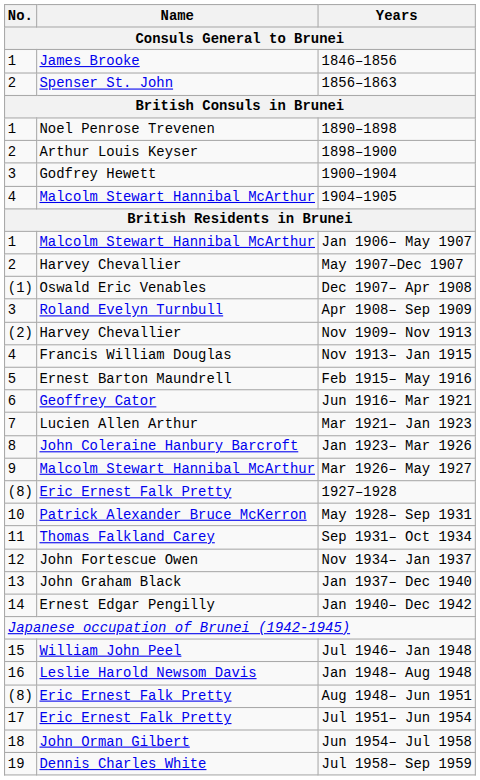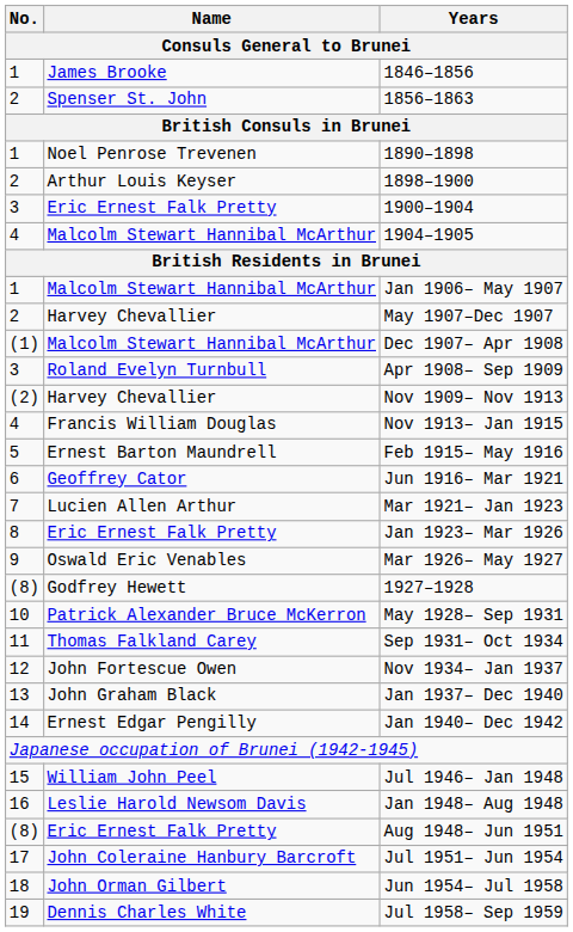 <table class="wikitable">
 <tr>
 <th>No.</th>
 <th>Name</th>
 <th>Years</th>
 </tr>
 <tr>
 <th colspan="3">Consuls General to Brunei</th>
 </tr>
 <tr>
 <td>1</td>
 <td><a href='#'>James Brooke</a></td>
 <td>1846–1856</td>
 </tr>
 <tr>
 <td>2</td>
 <td><a href='#'>Spenser St. John</a></td>
 <td>1856–1863</td>
 </tr>
 <tr>
 <th colspan="3">British Consuls in Brunei</th>
 </tr>
 <tr>
 <td>1</td>
 <td>Noel Penrose Trevenen</td>
 <td>1890–1898</td>
 </tr>
 <tr>
 <td>2</td>
 <td>Arthur Louis Keyser</td>
 <td>1898–1900</td>
 </tr>
 <tr>
 <td>3</td>
-<td>Godfrey Hewett</td>
+<td><a href='#'>Eric Ernest Falk Pretty</a></td>
 <td>1900–1904</td>
 </tr>
 <tr>
 <td>4</td>
 <td><a href='#'>Malcolm Stewart Hannibal McArthur</a></td>
 <td>1904–1905</td>
 </tr>
 <tr>
 <th colspan="3">British Residents in Brunei</th>
 </tr>
 <tr>
 <td>1</td>
 <td><a href='#'>Malcolm Stewart Hannibal McArthur</a></td>
 <td>Jan 1906– May 1907</td>
 </tr>
 <tr>
 <td>2</td>
 <td>Harvey Chevallier </td>
 <td>May 1907–Dec 1907</td>
 </tr>
 <tr>
 <td>(1)</td>
-<td>Oswald Eric Venables </td>
+<td><a href='#'>Malcolm Stewart Hannibal McArthur</a></td>
 <td>Dec 1907– Apr 1908</td>
 </tr>
 <tr>
 <td>3</td>
 <td><a href='#'>Roland Evelyn Turnbull</a></td>
 <td>Apr 1908– Sep 1909 </td>
 </tr>
 <tr>
 <td>(2)</td>
 <td>Harvey Chevallier </td>
 <td>Nov 1909– Nov 1913</td>
 </tr>
 <tr>
 <td>4</td>
 <td>Francis William Douglas </td>
 <td>Nov 1913– Jan 1915</td>
 </tr>
 <tr>
 <td>5</td>
 <td>Ernest Barton Maundrell</td>
 <td>Feb 1915– May 1916</td>
 </tr>
 <tr>
 <td>6</td>
 <td><a href='#'>Geoffrey Cator</a></td>
 <td>Jun 1916– Mar 1921</td>
 </tr>
 <tr>
 <td>7</td>
 <td>Lucien Allen Arthur</td>
 <td>Mar 1921– Jan 1923</td>
 </tr>
 <tr>
 <td>8</td>
-<td><a href='#'>John Coleraine Hanbury Barcroft</a></td>
+<td><a href='#'>Eric Ernest Falk Pretty</a></td>
 <td>Jan 1923– Mar 1926</td>
 </tr>
 <tr>
 <td>9</td>
-<td><a href='#'>Malcolm Stewart Hannibal McArthur</a></td>
+<td>Oswald Eric Venables </td>
 <td>Mar 1926– May 1927</td>
 </tr>
 <tr>
 <td>(8)</td>
-<td><a href='#'>Eric Ernest Falk Pretty</a></td>
+<td>Godfrey Hewett</td>
 <td>1927–1928</td>
 </tr>
 <tr>
 <td>10</td>
 <td><a href='#'>Patrick Alexander Bruce McKerron</a></td>
 <td>May 1928– Sep 1931</td>
 </tr>
 <tr>
 <td>11</td>
 <td><a href='#'>Thomas Falkland Carey</a></td>
 <td>Sep 1931– Oct 1934</td>
 </tr>
 <tr>
 <td>12</td>
 <td>John Fortescue Owen </td>
 <td>Nov 1934– Jan 1937</td>
 </tr>
 <tr>
 <td>13</td>
 <td>John Graham Black </td>
 <td>Jan 1937– Dec 1940</td>
 </tr>
 <tr>
 <td>14</td>
 <td>Ernest Edgar Pengilly</td>
 <td>Jan 1940– Dec 1942</td>
 </tr>
 <tr>
 <td colspan="3"><a href='#'><em>Japanese occupation of Brunei (1942-1945)</em></a></td>
 </tr>
 <tr>
 <td>15</td>
 <td><a href='#'>William John Peel</a></td>
 <td>Jul 1946– Jan 1948</td>
 </tr>
 <tr>
 <td>16</td>
 <td><a href='#'>Leslie Harold Newsom Davis</a></td>
 <td>Jan 1948– Aug 1948</td>
 </tr>
 <tr>
 <td>(8)</td>
 <td><a href='#'>Eric Ernest Falk Pretty</a></td>
 <td>Aug 1948– Jun 1951</td>
 </tr>
 <tr>
 <td>17</td>
-<td><a href='#'>Eric Ernest Falk Pretty</a></td>
+<td><a href='#'>John Coleraine Hanbury Barcroft</a></td>
 <td>Jul 1951– Jun 1954 </td>
 </tr>
 <tr>
 <td>18</td>
 <td><a href='#'>John Orman Gilbert</a></td>
 <td>Jun 1954– Jul 1958</td>
 </tr>
 <tr>
 <td>19</td>
 <td><a href='#'>Dennis Charles White</a></td>
 <td>Jul 1958– Sep 1959</td>
 </tr>
 </table>
